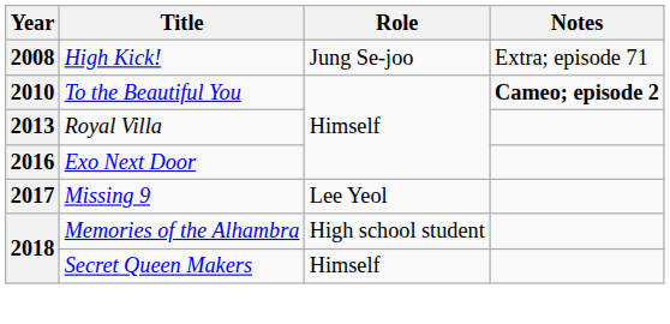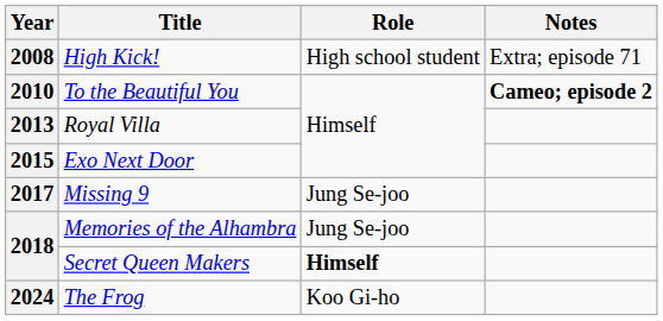 <table class="wikitable plainrowheaders">
 <tr>
 <th scope="col">Year</th>
 <th scope="col">Title</th>
 <th scope="col">Role</th>
 <th scope="col">Notes</th>
 </tr>
 <tr>
 <th scope="row">2008</th>
 <td><em><a href='#'>High Kick!</a></em></td>
-<td>Jung Se-joo</td>
+<td>High school student</td>
 <td>Extra; episode 71</td>
 </tr>
 <tr>
 <th scope="row">2010</th>
 <td><em><a href='#'>To the Beautiful You</a></em></td>
 <td rowspan="3">Himself</td>
 <td rowspan="1"><strong>Cameo; episode 2</strong></td>
 </tr>
 <tr>
 <th scope="row">2013</th>
 <td><em>Royal Villa</em></td>
 <td></td>
 </tr>
 <tr>
-<th scope="row">2016</th>
+<th scope="row">2015</th>
 <td><em><a href='#'>Exo Next Door</a></em></td>
 <td></td>
 </tr>
 <tr>
 <th scope="row">2017</th>
 <td><em><a href='#'>Missing 9</a></em></td>
-<td>Lee Yeol</td>
+<td>Jung Se-joo</td>
 <td></td>
 </tr>
 <tr>
 <th scope="row" rowspan="2">2018</th>
 <td><em><a href='#'>Memories of the Alhambra</a></em></td>
-<td>High school student</td>
+<td>Jung Se-joo</td>
 <td></td>
 </tr>
 <tr>
 <td><em><a href='#'>Secret Queen Makers</a></em></td>
-<td>Himself</td>
+<td><strong>Himself</strong></td>
+<td></td>
+</tr>
+<tr>
+<th scope="row">2024</th>
+<td><em><a href='#'>The Frog</a></em></td>
+<td>Koo Gi-ho</td>
 <td></td>
 </tr>
 </table>
